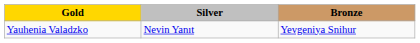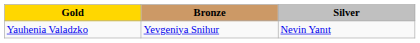 <table class="wikitable" style="text-align:left">
 <tr align="center">
 <td width=200 bgcolor=gold><strong>Gold</strong></td>
+<td width=200 bgcolor=CC9966><strong>Bronze</strong></td>
 <td width=200 bgcolor=silver><strong>Silver</strong></td>
-<td width=200 bgcolor=CC9966><strong>Bronze</strong></td>
 </tr>
 <tr>
 <td><a href='#'>Yauhenia Valadzko</a><br><em></em></td>
+<td><a href='#'>Yevgeniya Snihur</a><br><em></em></td>
 <td><a href='#'>Nevin Yanıt</a><br><em></em></td>
-<td><a href='#'>Yevgeniya Snihur</a><br><em></em></td>
 </tr>
 </table>
